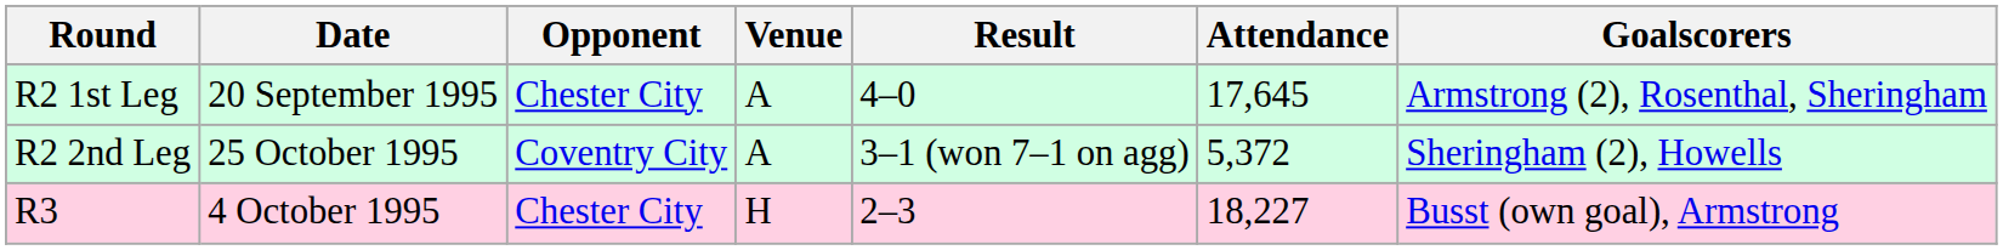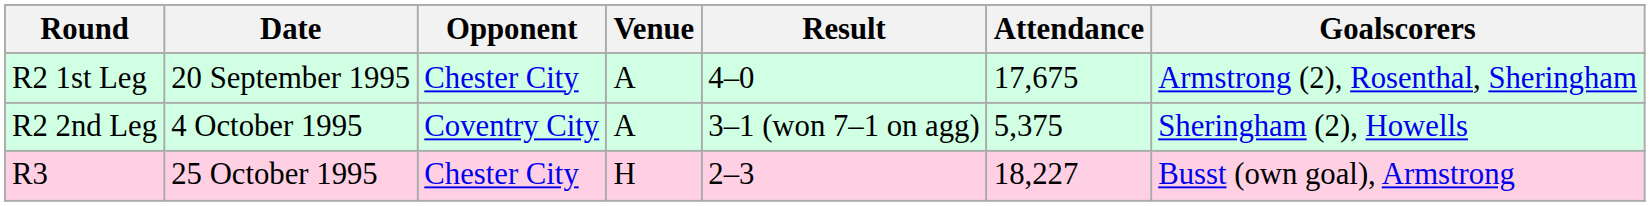 <table class="wikitable">
 <tr>
 <th>Round</th>
 <th>Date</th>
 <th>Opponent</th>
 <th>Venue</th>
 <th>Result</th>
 <th>Attendance</th>
 <th>Goalscorers</th>
 </tr>
 <tr style="background-color: #d0ffe3;">
 <td>R2 1st Leg</td>
 <td>20 September 1995</td>
 <td><a href='#'>Chester City</a></td>
 <td>A</td>
 <td>4–0</td>
-<td>17,645</td>
+<td>17,675</td>
 <td><a href='#'>Armstrong</a> (2), <a href='#'>Rosenthal</a>, <a href='#'>Sheringham</a></td>
 </tr>
 <tr style="background-color: #d0ffe3;">
 <td>R2 2nd Leg</td>
-<td>25 October 1995</td>
+<td>4 October 1995</td>
 <td><a href='#'>Coventry City</a></td>
 <td>A</td>
 <td>3–1 (won 7–1 on agg)</td>
-<td>5,372</td>
+<td>5,375</td>
 <td><a href='#'>Sheringham</a> (2), <a href='#'>Howells</a></td>
 </tr>
 <tr style="background-color: #ffd0e3;">
 <td>R3</td>
-<td>4 October 1995</td>
+<td>25 October 1995</td>
 <td><a href='#'>Chester City</a></td>
 <td>H</td>
 <td>2–3</td>
 <td>18,227</td>
 <td><a href='#'>Busst</a> (own goal), <a href='#'>Armstrong</a></td>
 </tr>
 </table>
